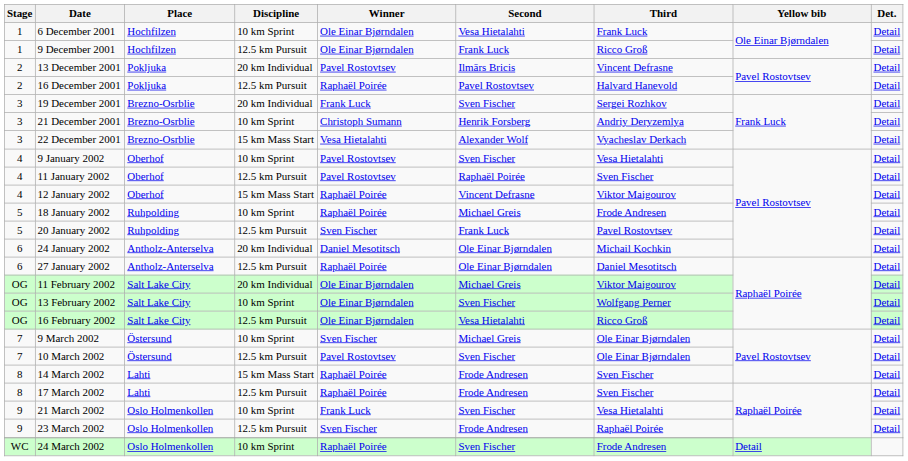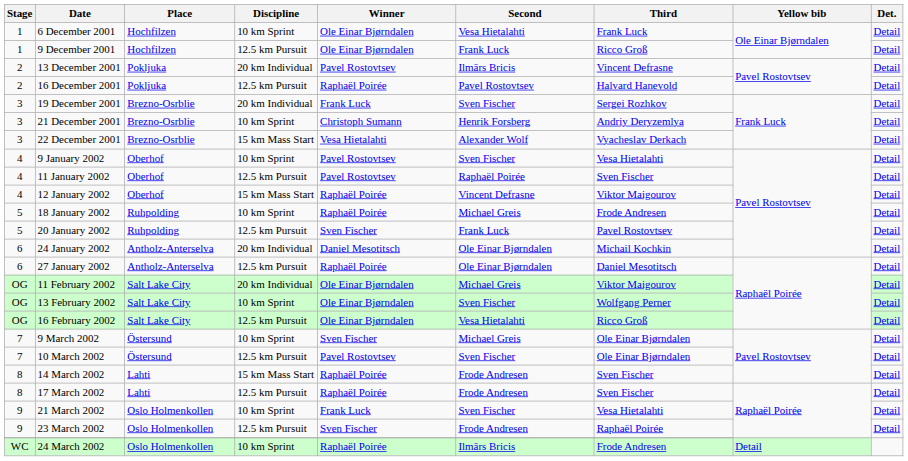 <table class="wikitable" style="font-size:95%;">
 <tr>
 <th width="10">Stage</th>
 <th width="120">Date</th>
 <th width="148">Place</th>
 <th width="110">Discipline</th>
 <th width="190">Winner</th>
 <th width="190">Second</th>
 <th width="190">Third</th>
 <th width="190">Yellow bib <br> </th>
 <th width="8">Det.</th>
 </tr>
 <tr>
 <td align=center>1</td>
 <td>6 December 2001</td>
 <td> <a href='#'>Hochfilzen</a></td>
 <td>10 km Sprint</td>
 <td> <a href='#'>Ole Einar Bjørndalen</a></td>
 <td> <a href='#'>Vesa Hietalahti</a></td>
 <td> <a href='#'>Frank Luck</a></td>
 <td rowspan="2"> <a href='#'>Ole Einar Bjørndalen</a></td>
 <td><a href='#'>Detail</a></td>
 </tr>
 <tr>
 <td align=center>1</td>
 <td>9 December 2001</td>
 <td> <a href='#'>Hochfilzen</a></td>
 <td>12.5 km Pursuit</td>
 <td> <a href='#'>Ole Einar Bjørndalen</a></td>
 <td> <a href='#'>Frank Luck</a></td>
 <td> <a href='#'>Ricco Groß</a></td>
 <td><a href='#'>Detail</a></td>
 </tr>
 <tr>
 <td align=center>2</td>
 <td>13 December 2001</td>
 <td> <a href='#'>Pokljuka</a></td>
 <td>20 km Individual</td>
 <td> <a href='#'>Pavel Rostovtsev</a></td>
 <td> <a href='#'>Ilmārs Bricis</a></td>
 <td> <a href='#'>Vincent Defrasne</a></td>
 <td rowspan="2"> <a href='#'>Pavel Rostovtsev</a></td>
 <td><a href='#'>Detail</a></td>
 </tr>
 <tr>
 <td align=center>2</td>
 <td>16 December 2001</td>
 <td> <a href='#'>Pokljuka</a></td>
 <td>12.5 km Pursuit</td>
 <td> <a href='#'>Raphaël Poirée</a></td>
 <td> <a href='#'>Pavel Rostovtsev</a></td>
 <td> <a href='#'>Halvard Hanevold</a></td>
 <td><a href='#'>Detail</a></td>
 </tr>
 <tr>
 <td align=center>3</td>
 <td>19 December 2001</td>
 <td> <a href='#'>Brezno-Osrblie</a></td>
 <td>20 km Individual</td>
 <td> <a href='#'>Frank Luck</a></td>
 <td> <a href='#'>Sven Fischer</a></td>
 <td> <a href='#'>Sergei Rozhkov</a></td>
 <td rowspan="3"> <a href='#'>Frank Luck</a></td>
 <td><a href='#'>Detail</a></td>
 </tr>
 <tr>
 <td align=center>3</td>
 <td>21 December 2001</td>
 <td> <a href='#'>Brezno-Osrblie</a></td>
 <td>10 km Sprint</td>
 <td> <a href='#'>Christoph Sumann</a></td>
 <td> <a href='#'>Henrik Forsberg</a></td>
 <td> <a href='#'>Andriy Deryzemlya</a></td>
 <td><a href='#'>Detail</a></td>
 </tr>
 <tr>
 <td align=center>3</td>
 <td>22 December 2001</td>
 <td> <a href='#'>Brezno-Osrblie</a></td>
 <td>15 km Mass Start</td>
 <td> <a href='#'>Vesa Hietalahti</a></td>
 <td> <a href='#'>Alexander Wolf</a></td>
 <td> <a href='#'>Vyacheslav Derkach</a></td>
 <td><a href='#'>Detail</a></td>
 </tr>
 <tr>
 <td align=center>4</td>
 <td>9 January 2002</td>
 <td> <a href='#'>Oberhof</a></td>
 <td>10 km Sprint</td>
 <td> <a href='#'>Pavel Rostovtsev</a></td>
 <td> <a href='#'>Sven Fischer</a></td>
 <td> <a href='#'>Vesa Hietalahti</a></td>
 <td rowspan="6"> <a href='#'>Pavel Rostovtsev</a></td>
 <td><a href='#'>Detail</a></td>
 </tr>
 <tr>
 <td align=center>4</td>
 <td>11 January 2002</td>
 <td> <a href='#'>Oberhof</a></td>
 <td>12.5 km Pursuit</td>
 <td> <a href='#'>Pavel Rostovtsev</a></td>
 <td> <a href='#'>Raphaël Poirée</a></td>
 <td> <a href='#'>Sven Fischer</a></td>
 <td><a href='#'>Detail</a></td>
 </tr>
 <tr>
 <td align=center>4</td>
 <td>12 January 2002</td>
 <td> <a href='#'>Oberhof</a></td>
 <td>15 km Mass Start</td>
 <td> <a href='#'>Raphaël Poirée</a></td>
 <td> <a href='#'>Vincent Defrasne</a></td>
 <td> <a href='#'>Viktor Maigourov</a></td>
 <td><a href='#'>Detail</a></td>
 </tr>
 <tr>
 <td align=center>5</td>
 <td>18 January 2002</td>
 <td> <a href='#'>Ruhpolding</a></td>
 <td>10 km Sprint</td>
 <td> <a href='#'>Raphaël Poirée</a></td>
 <td> <a href='#'>Michael Greis</a></td>
 <td> <a href='#'>Frode Andresen</a></td>
 <td><a href='#'>Detail</a></td>
 </tr>
 <tr>
 <td align=center>5</td>
 <td>20 January 2002</td>
 <td> <a href='#'>Ruhpolding</a></td>
 <td>12.5 km Pursuit</td>
 <td> <a href='#'>Sven Fischer</a></td>
 <td> <a href='#'>Frank Luck</a></td>
 <td> <a href='#'>Pavel Rostovtsev</a></td>
 <td><a href='#'>Detail</a></td>
 </tr>
 <tr>
 <td align=center>6</td>
 <td>24 January 2002</td>
 <td> <a href='#'>Antholz-Anterselva</a></td>
 <td>20 km Individual</td>
 <td> <a href='#'>Daniel Mesotitsch</a></td>
 <td> <a href='#'>Ole Einar Bjørndalen</a></td>
 <td> <a href='#'>Michail Kochkin</a></td>
 <td><a href='#'>Detail</a></td>
 </tr>
 <tr>
 <td align=center>6</td>
 <td>27 January 2002</td>
 <td> <a href='#'>Antholz-Anterselva</a></td>
 <td>12.5 km Pursuit</td>
 <td> <a href='#'>Raphaël Poirée</a></td>
 <td> <a href='#'>Ole Einar Bjørndalen</a></td>
 <td> <a href='#'>Daniel Mesotitsch</a></td>
 <td rowspan="4"> <a href='#'>Raphaël Poirée</a></td>
 <td><a href='#'>Detail</a></td>
 </tr>
 <tr style="background:#CCFFCC">
 <td align=center>OG</td>
 <td>11 February 2002</td>
 <td> <a href='#'>Salt Lake City</a></td>
 <td>20 km Individual</td>
 <td> <a href='#'>Ole Einar Bjørndalen</a></td>
 <td> <a href='#'>Michael Greis</a></td>
 <td> <a href='#'>Viktor Maigourov</a></td>
 <td><a href='#'>Detail</a></td>
 </tr>
 <tr style="background:#CCFFCC">
 <td align=center>OG</td>
 <td>13 February 2002</td>
 <td> <a href='#'>Salt Lake City</a></td>
 <td>10 km Sprint</td>
 <td> <a href='#'>Ole Einar Bjørndalen</a></td>
 <td> <a href='#'>Sven Fischer</a></td>
 <td> <a href='#'>Wolfgang Perner</a></td>
 <td><a href='#'>Detail</a></td>
 </tr>
 <tr style="background:#CCFFCC">
 <td align=center>OG</td>
 <td>16 February 2002</td>
 <td> <a href='#'>Salt Lake City</a></td>
 <td>12.5 km Pursuit</td>
 <td> <a href='#'>Ole Einar Bjørndalen</a></td>
 <td> <a href='#'>Vesa Hietalahti</a></td>
 <td> <a href='#'>Ricco Groß</a></td>
 <td><a href='#'>Detail</a></td>
 </tr>
 <tr>
 <td align=center>7</td>
 <td>9 March 2002</td>
 <td> <a href='#'>Östersund</a></td>
 <td>10 km Sprint</td>
 <td> <a href='#'>Sven Fischer</a></td>
 <td> <a href='#'>Michael Greis</a></td>
 <td> <a href='#'>Ole Einar Bjørndalen</a></td>
 <td rowspan="3"> <a href='#'>Pavel Rostovtsev</a></td>
 <td><a href='#'>Detail</a></td>
 </tr>
 <tr>
 <td align=center>7</td>
 <td>10 March 2002</td>
 <td> <a href='#'>Östersund</a></td>
 <td>12.5 km Pursuit</td>
 <td> <a href='#'>Pavel Rostovtsev</a></td>
 <td> <a href='#'>Sven Fischer</a></td>
 <td> <a href='#'>Ole Einar Bjørndalen</a></td>
 <td><a href='#'>Detail</a></td>
 </tr>
 <tr>
 <td align=center>8</td>
 <td>14 March 2002</td>
 <td> <a href='#'>Lahti</a></td>
 <td>15 km Mass Start</td>
 <td> <a href='#'>Raphaël Poirée</a></td>
 <td> <a href='#'>Frode Andresen</a></td>
 <td> <a href='#'>Sven Fischer</a></td>
 <td><a href='#'>Detail</a></td>
 </tr>
 <tr>
 <td align=center>8</td>
 <td>17 March 2002</td>
 <td> <a href='#'>Lahti</a></td>
 <td>12.5 km Pursuit</td>
 <td> <a href='#'>Raphaël Poirée</a></td>
 <td> <a href='#'>Frode Andresen</a></td>
 <td> <a href='#'>Sven Fischer</a></td>
 <td rowspan="4"> <a href='#'>Raphaël Poirée</a></td>
 <td><a href='#'>Detail</a></td>
 </tr>
 <tr>
 <td align=center>9</td>
 <td>21 March 2002</td>
 <td> <a href='#'>Oslo Holmenkollen</a></td>
 <td>10 km Sprint</td>
 <td> <a href='#'>Frank Luck</a></td>
 <td> <a href='#'>Sven Fischer</a></td>
 <td> <a href='#'>Vesa Hietalahti</a></td>
 <td><a href='#'>Detail</a></td>
 </tr>
 <tr>
 <td align=center>9</td>
 <td>23 March 2002</td>
 <td> <a href='#'>Oslo Holmenkollen</a></td>
 <td>12.5 km Pursuit</td>
 <td> <a href='#'>Sven Fischer</a></td>
 <td> <a href='#'>Frode Andresen</a></td>
 <td> <a href='#'>Raphaël Poirée</a></td>
 <td><a href='#'>Detail</a></td>
 </tr>
 <tr>
 </tr>
 <tr style="background:#CCFFCC">
 <td align=center>WC</td>
 <td>24 March 2002</td>
 <td> <a href='#'>Oslo Holmenkollen</a></td>
 <td>10 km Sprint</td>
 <td> <a href='#'>Raphaël Poirée</a></td>
-<td> <a href='#'>Sven Fischer</a></td>
+<td> <a href='#'>Ilmārs Bricis</a></td>
 <td> <a href='#'>Frode Andresen</a></td>
 <td><a href='#'>Detail</a></td>
 </tr>
 </table>
